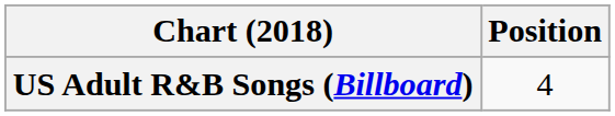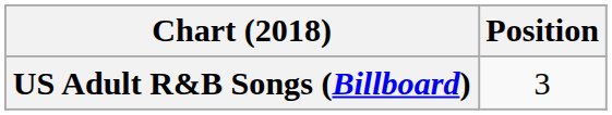 <table class="wikitable plainrowheaders">
 <tr>
 <th scope="col">Chart (2018)</th>
 <th scope="col">Position</th>
 </tr>
 <tr>
 <th scope="row">US Adult R&B Songs (<em><a href='#'>Billboard</a></em>)</th>
-<td align="center">4</td>
+<td align="center">3</td>
 </tr>
 </table>
